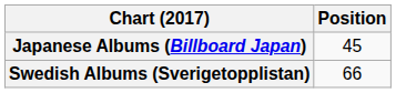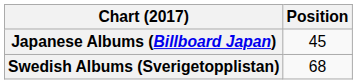 <table class="wikitable sortable plainrowheaders" style="text-align:center">
 <tr>
 <th scope="col">Chart (2017)</th>
 <th scope="col">Position</th>
 </tr>
 <tr>
 <th scope="row">Japanese Albums (<em><a href='#'>Billboard Japan</a></em>)</th>
 <td>45</td>
 </tr>
 <tr>
 <th scope="row">Swedish Albums (Sverigetopplistan)</th>
-<td>66</td>
+<td>68</td>
 </tr>
 </table>
